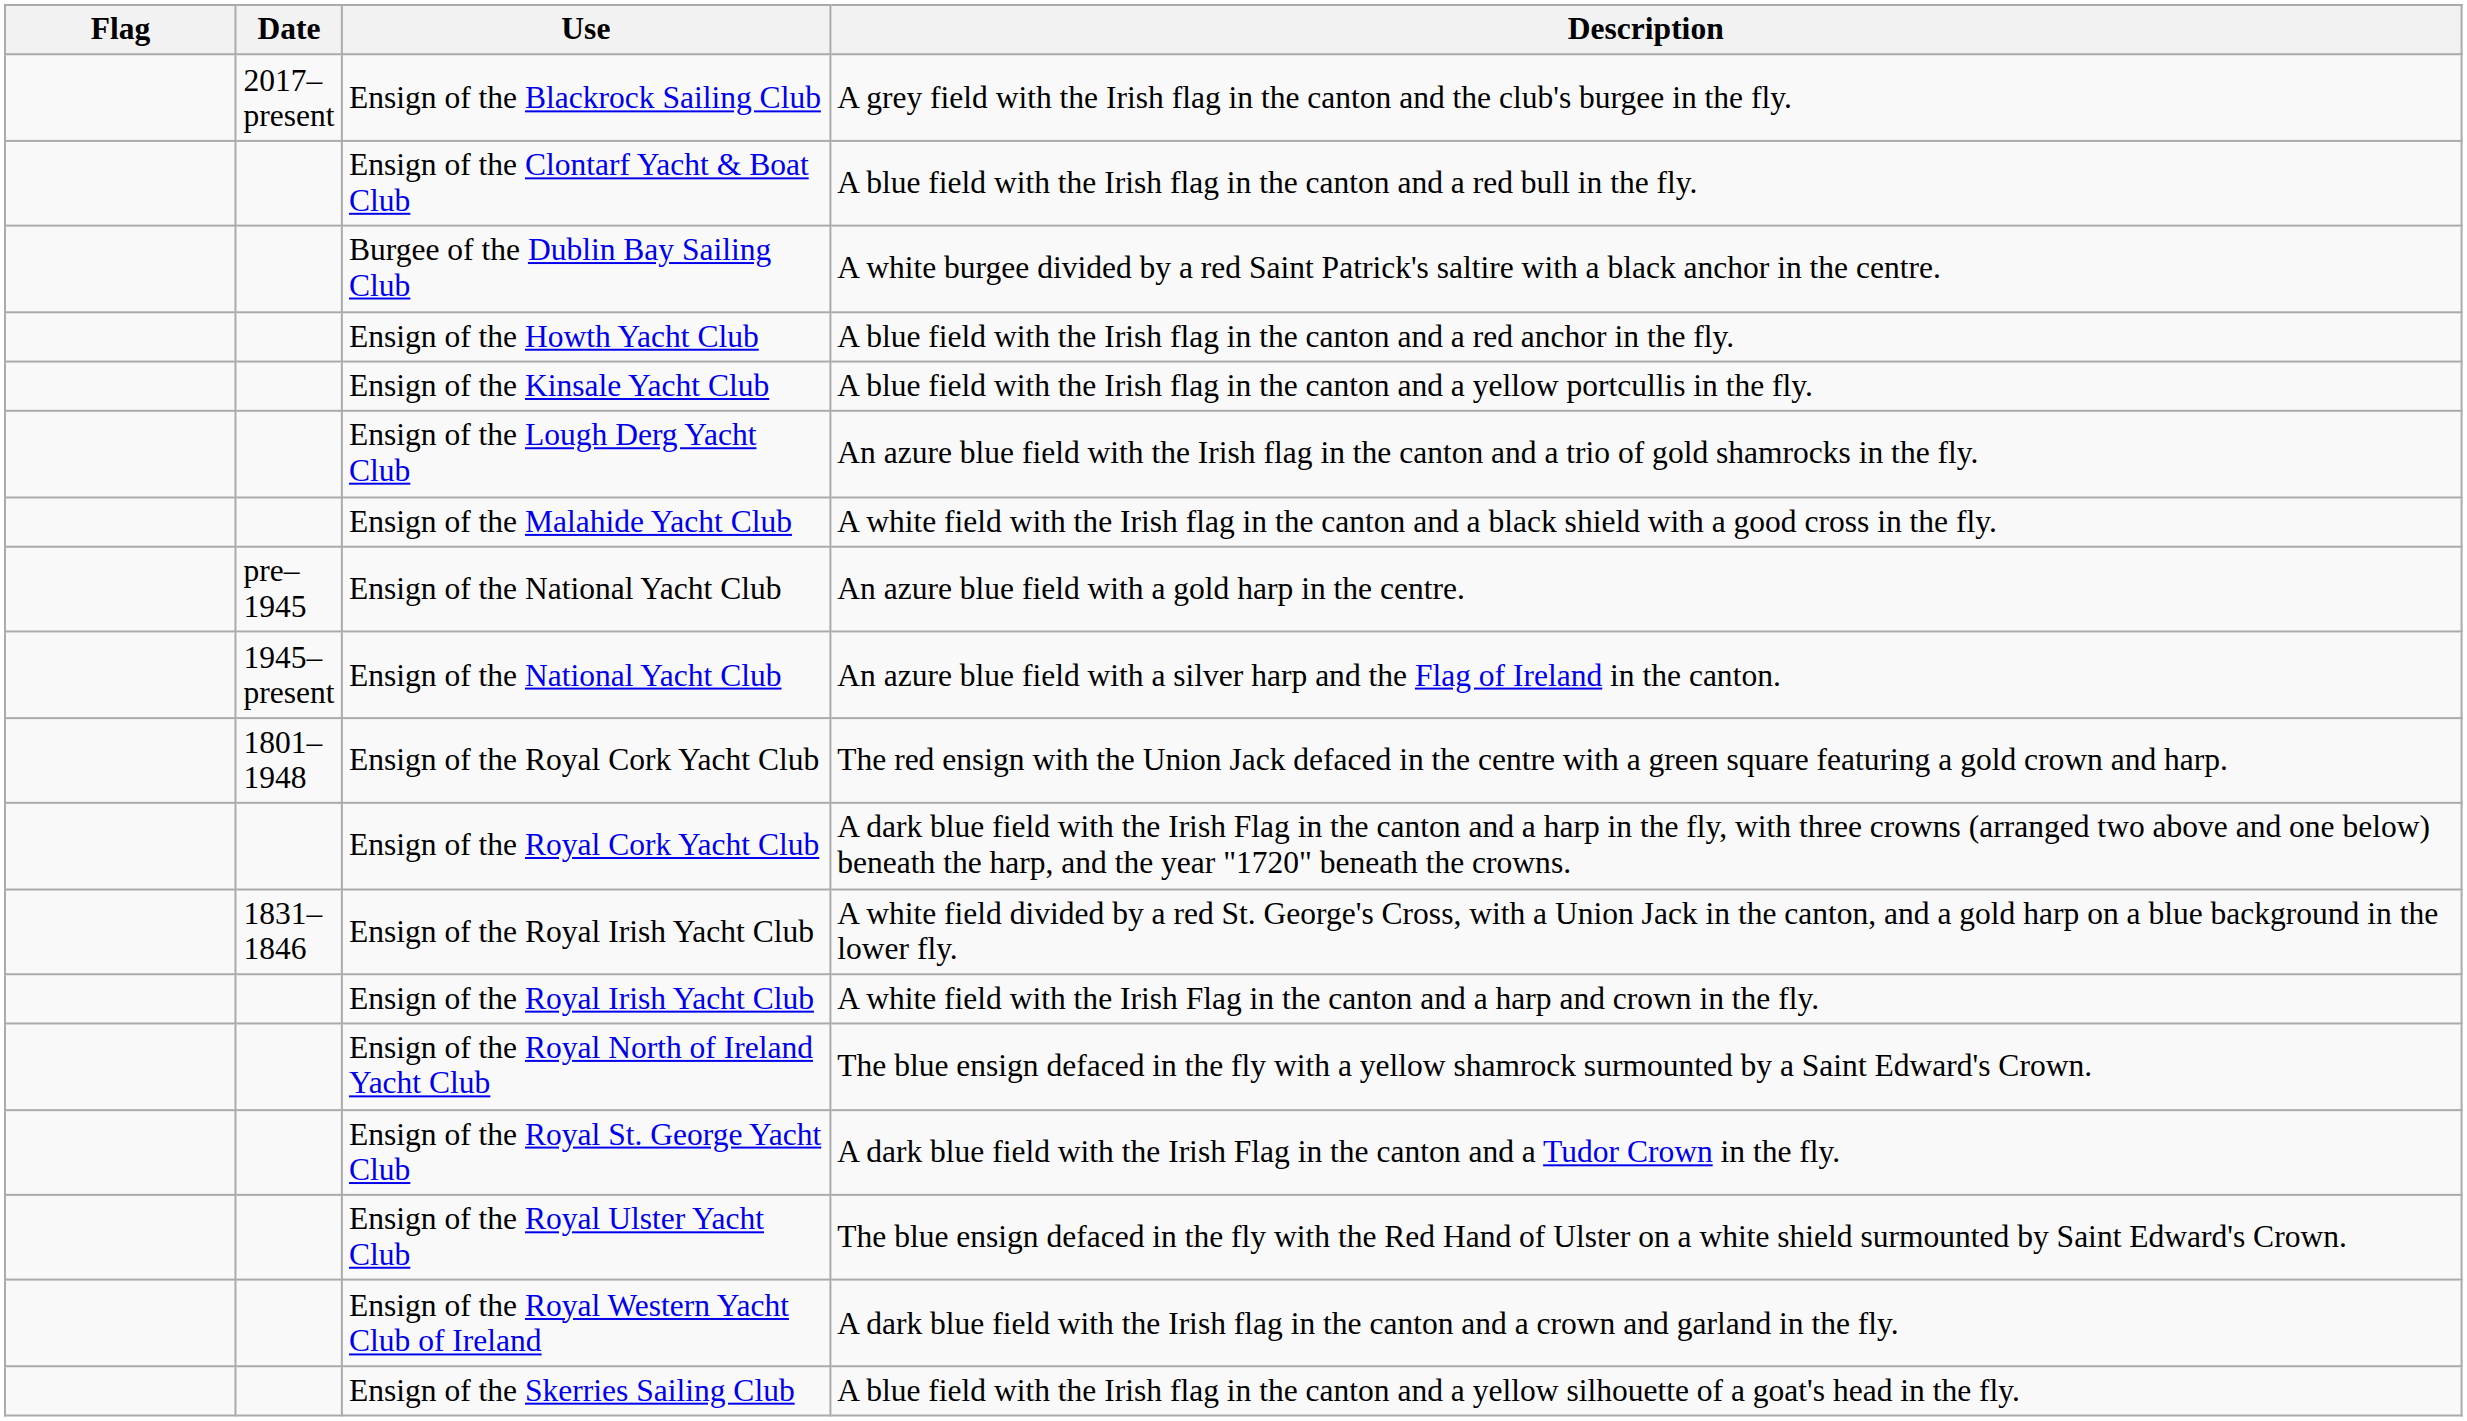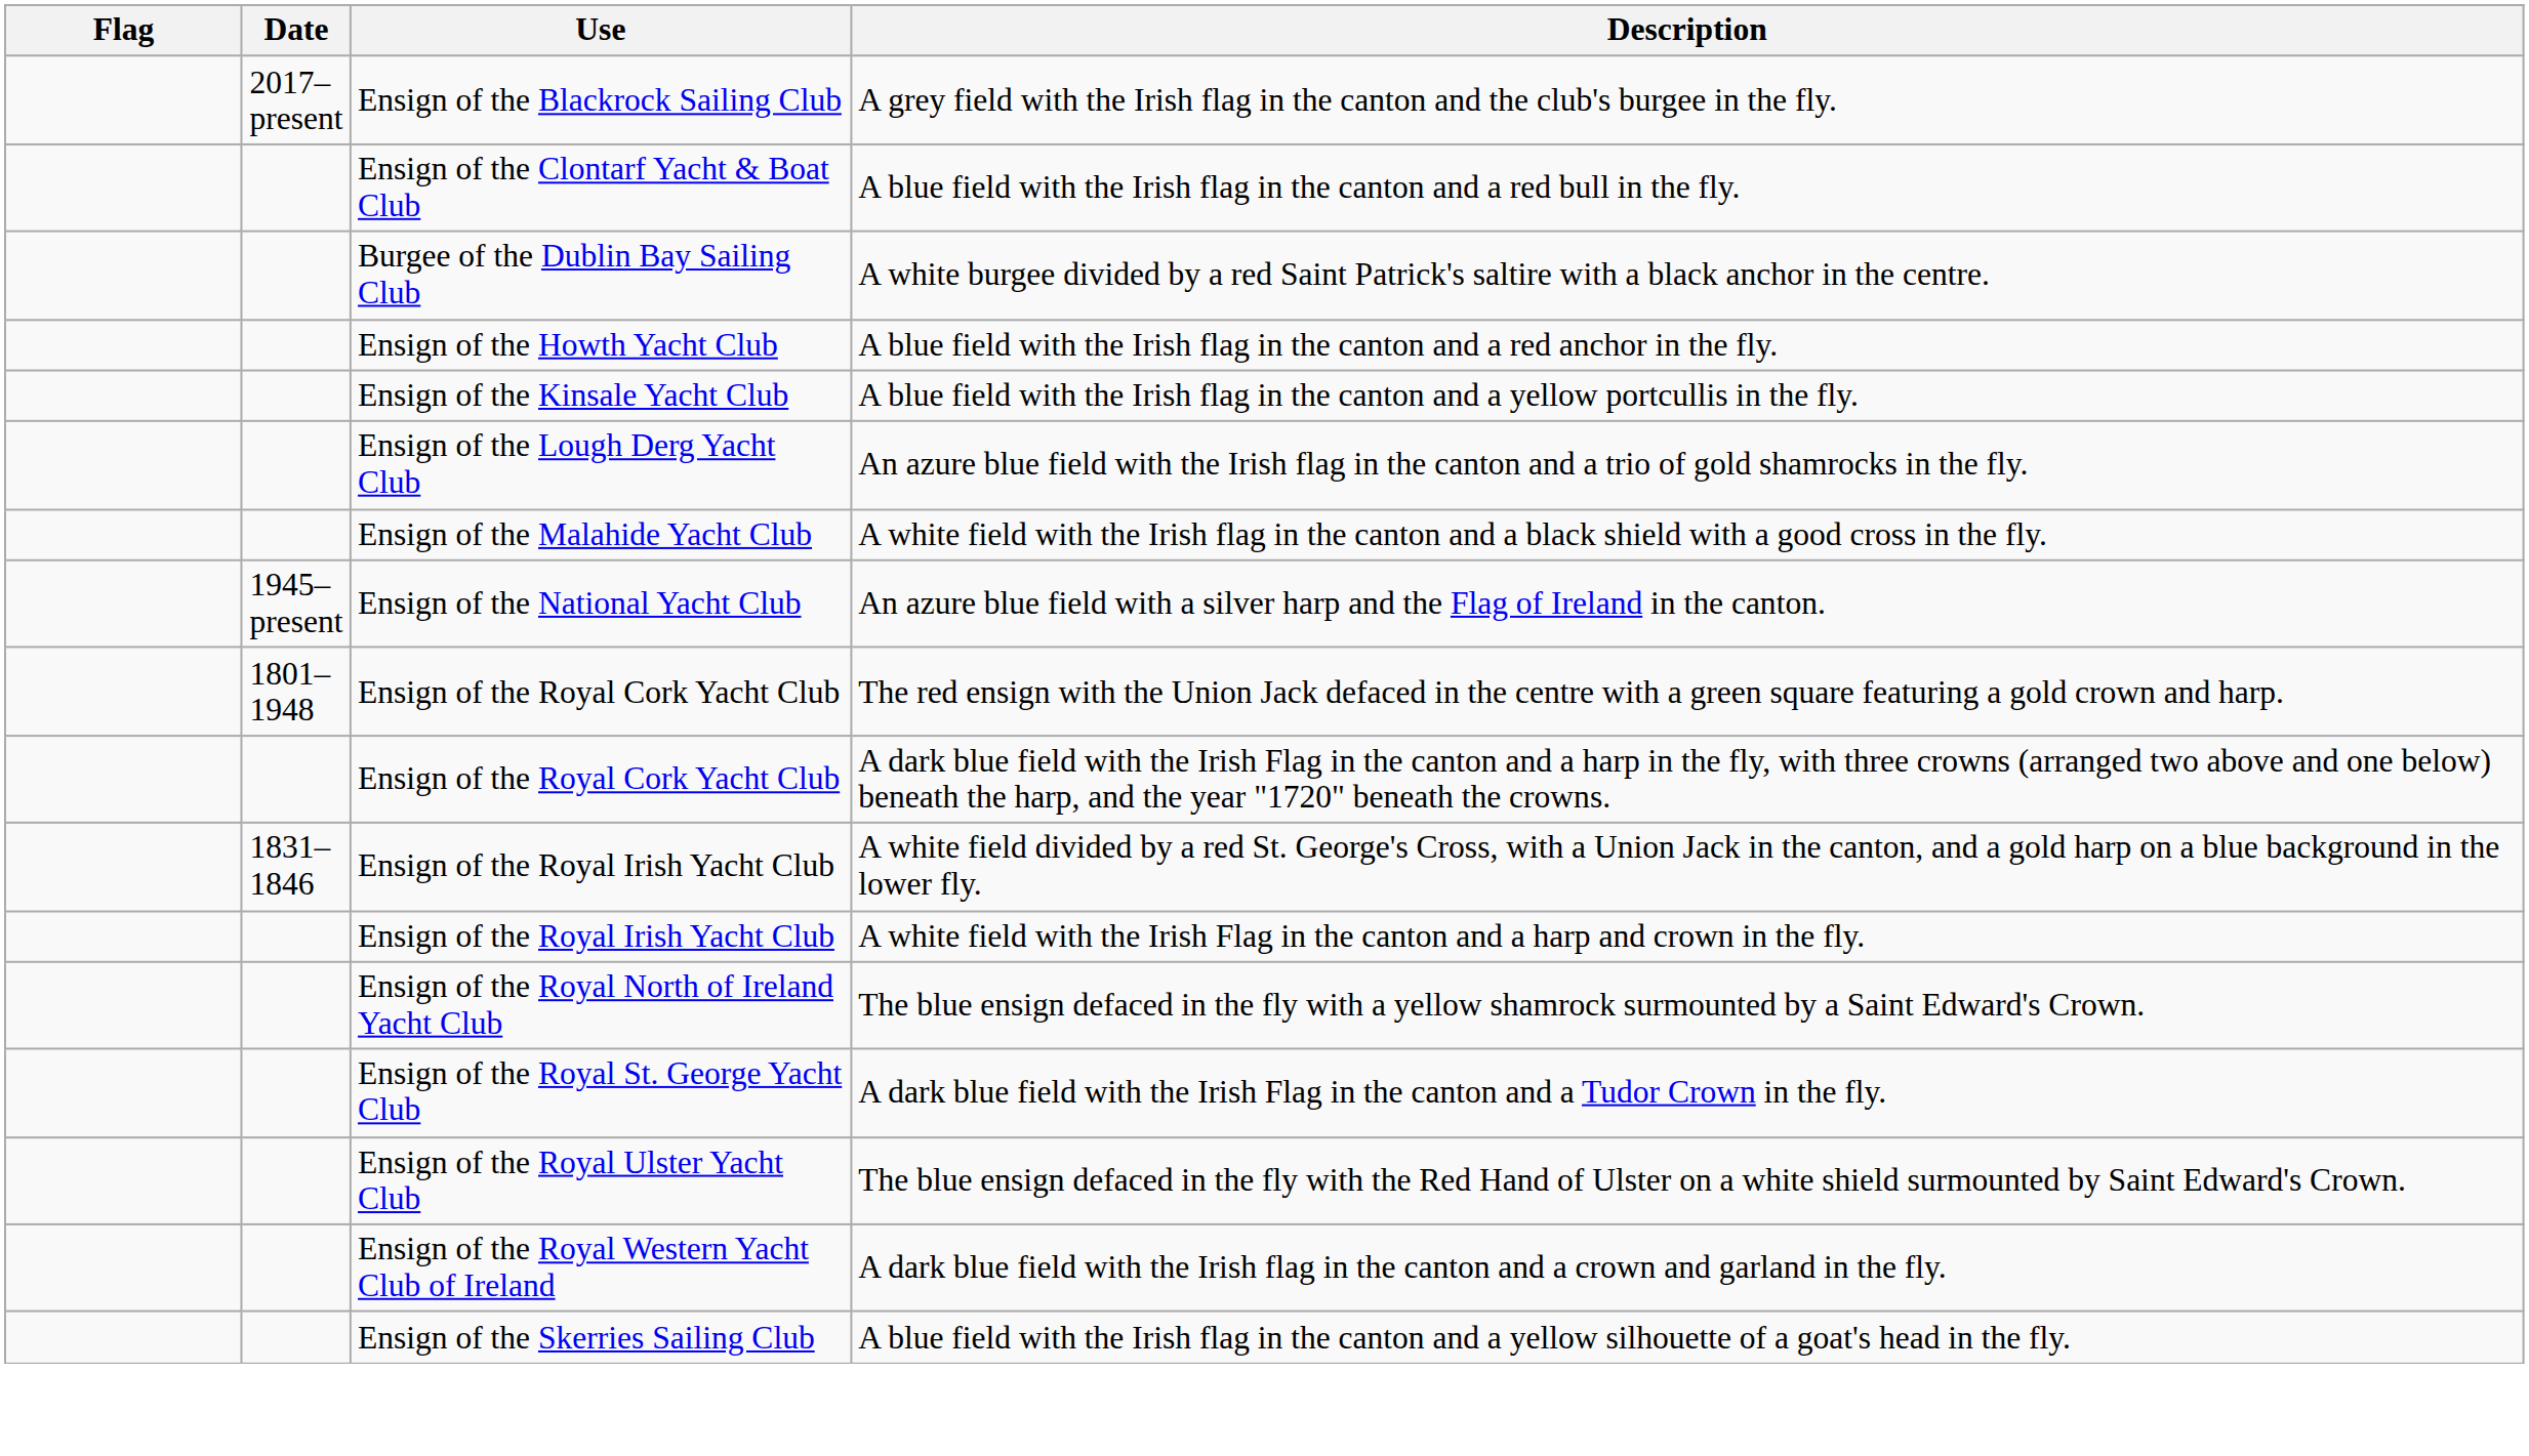 <table class="wikitable">
 <tr>
 <th width=110>Flag</th>
 <th width=30>Date</th>
 <th>Use</th>
 <th>Description</th>
 </tr>
 <tr>
 <td></td>
 <td>2017–present</td>
 <td>Ensign of the <a href='#'>Blackrock Sailing Club</a></td>
 <td>A grey field with the Irish flag in the canton and the club's burgee in the fly.</td>
 </tr>
 <tr>
 <td></td>
 <td></td>
 <td>Ensign of the <a href='#'>Clontarf Yacht & Boat Club</a></td>
 <td>A blue field with the Irish flag in the canton and a red bull in the fly.</td>
 </tr>
 <tr>
 <td></td>
 <td></td>
 <td>Burgee of the <a href='#'>Dublin Bay Sailing Club</a></td>
 <td>A white burgee divided by a red Saint Patrick's saltire with a black anchor in the centre.</td>
 </tr>
 <tr>
 <td></td>
 <td></td>
 <td>Ensign of the <a href='#'>Howth Yacht Club</a></td>
 <td>A blue field with the Irish flag in the canton and a red anchor in the fly.</td>
 </tr>
 <tr>
 <td></td>
 <td></td>
 <td>Ensign of the <a href='#'>Kinsale Yacht Club</a></td>
 <td>A blue field with the Irish flag in the canton and a yellow portcullis in the fly.</td>
 </tr>
 <tr>
 <td></td>
 <td></td>
 <td>Ensign of the <a href='#'>Lough Derg Yacht Club</a></td>
 <td>An azure blue field with the Irish flag in the canton and a trio of gold shamrocks in the fly.</td>
 </tr>
 <tr>
 <td></td>
 <td></td>
 <td>Ensign of the <a href='#'>Malahide Yacht Club</a></td>
 <td>A white field with the Irish flag in the canton and a black shield with a good cross in the fly.</td>
-</tr>
-<tr>
-<td></td>
-<td>pre–1945</td>
-<td>Ensign of the National Yacht Club</td>
-<td>An azure blue field with a gold harp in the centre.</td>
 </tr>
 <tr>
 <td></td>
 <td>1945–present</td>
 <td>Ensign of the <a href='#'>National Yacht Club</a></td>
 <td>An azure blue field with a silver harp and the <a href='#'>Flag of Ireland</a> in the canton.</td>
 </tr>
 <tr>
 <td></td>
 <td>1801–1948</td>
 <td>Ensign of the Royal Cork Yacht Club</td>
 <td>The red ensign with the Union Jack defaced in the centre with a green square featuring a gold crown and harp.</td>
 </tr>
 <tr>
 <td></td>
 <td></td>
 <td>Ensign of the <a href='#'>Royal Cork Yacht Club</a></td>
 <td>A dark blue field with the Irish Flag in the canton and a harp in the fly, with three crowns (arranged two above and one below) beneath the harp, and the year "1720" beneath the crowns.</td>
 </tr>
 <tr>
 <td></td>
 <td>1831–1846</td>
 <td>Ensign of the Royal Irish Yacht Club</td>
 <td>A white field divided by a red St. George's Cross, with a Union Jack in the canton, and a gold harp on a blue background in the lower fly.</td>
 </tr>
 <tr>
 <td></td>
 <td></td>
 <td>Ensign of the <a href='#'>Royal Irish Yacht Club</a></td>
 <td>A white field with the Irish Flag in the canton and a harp and crown in the fly.</td>
 </tr>
 <tr>
 <td></td>
 <td></td>
 <td>Ensign of the <a href='#'>Royal North of Ireland Yacht Club</a></td>
 <td>The blue ensign defaced in the fly with a yellow shamrock surmounted by a Saint Edward's Crown.</td>
 </tr>
 <tr>
 <td></td>
 <td></td>
 <td>Ensign of the <a href='#'>Royal St.&nbsp;George Yacht Club</a></td>
 <td>A dark blue field with the Irish Flag in the canton and a <a href='#'>Tudor Crown</a> in the fly.</td>
 </tr>
 <tr>
 <td></td>
 <td></td>
 <td>Ensign of the <a href='#'>Royal Ulster Yacht Club</a></td>
 <td>The blue ensign defaced in the fly with the Red Hand of Ulster on a white shield surmounted by Saint Edward's Crown.</td>
 </tr>
 <tr>
 <td></td>
 <td></td>
 <td>Ensign of the <a href='#'>Royal Western Yacht Club of Ireland</a></td>
 <td>A dark blue field with the Irish flag in the canton and a crown and garland in the fly.</td>
 </tr>
 <tr>
 <td></td>
 <td></td>
 <td>Ensign of the <a href='#'>Skerries Sailing Club</a></td>
 <td>A blue field with the Irish flag in the canton and a yellow silhouette of a goat's head in the fly.</td>
 </tr>
 </table>
